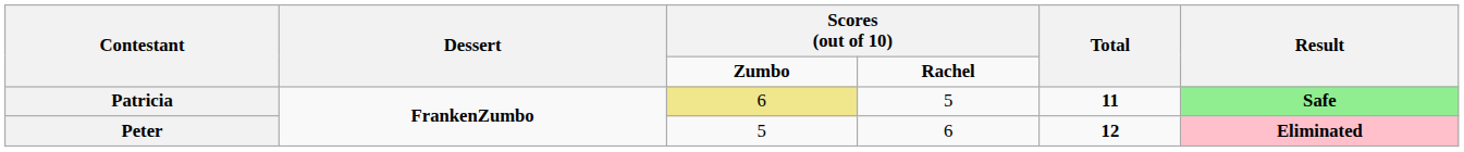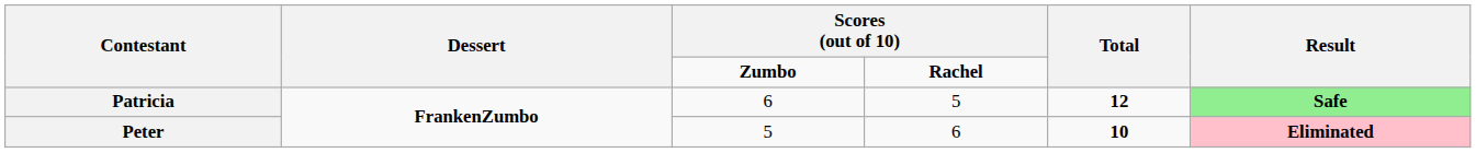 <table class="wikitable plainrowheaders" style="text-align:center; font-size:90%; width:80em;">
 <tr>
 <th rowspan="2">Contestant</th>
 <th rowspan="2">Dessert</th>
 <th colspan="2">Scores<br>(out of 10)</th>
 <th rowspan="2">Total<br></th>
 <th rowspan="2">Result</th>
 </tr>
 <tr>
 <td><strong>Zumbo</strong></td>
 <td><strong>Rachel</strong></td>
 </tr>
 <tr>
 <th>Patricia</th>
 <td rowspan="2"><strong>FrankenZumbo</strong><br></td>
-<td style="background: khaki;">6</td>
+<td>6</td>
 <td>5</td>
-<td><strong>11</strong></td>
+<td><strong>12</strong></td>
 <td bgcolor="lightgreen"><strong>Safe</strong></td>
 </tr>
 <tr>
 <th>Peter</th>
 <td>5</td>
 <td>6</td>
-<td><strong>12</strong></td>
+<td><strong>10</strong></td>
 <td bgcolor="pink"><strong>Eliminated</strong></td>
 </tr>
 </table>
